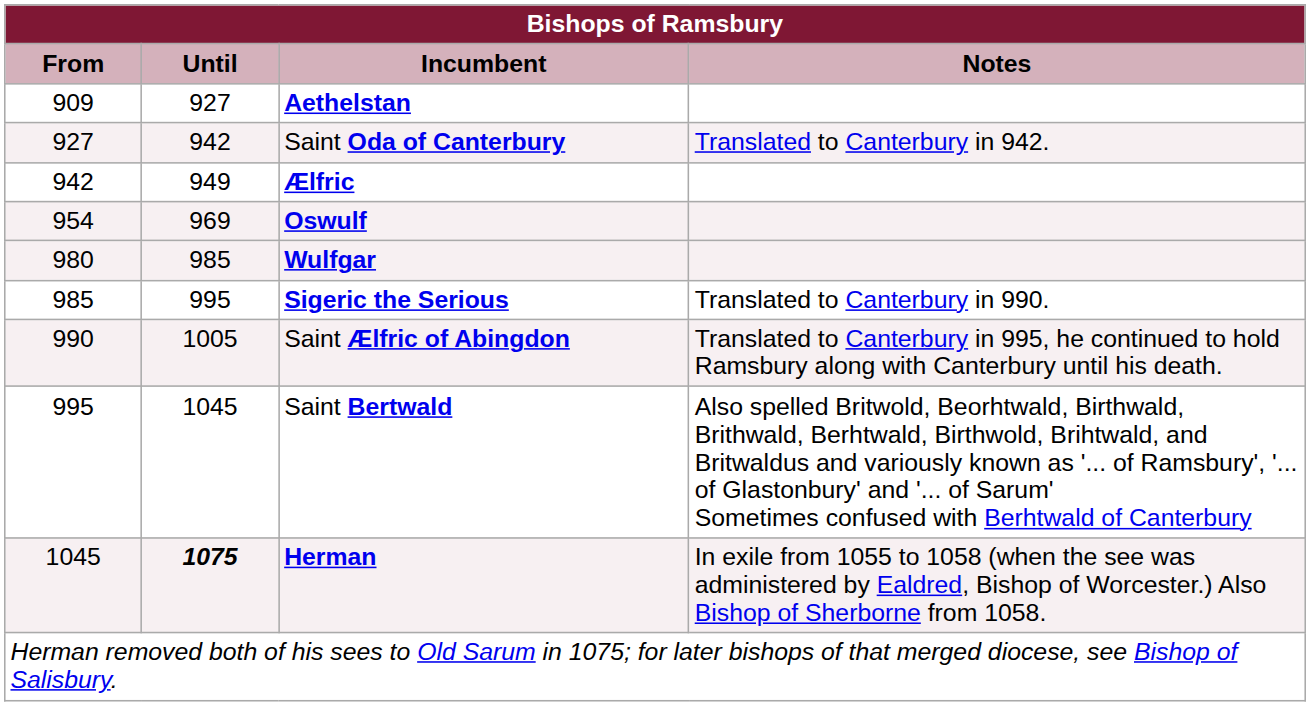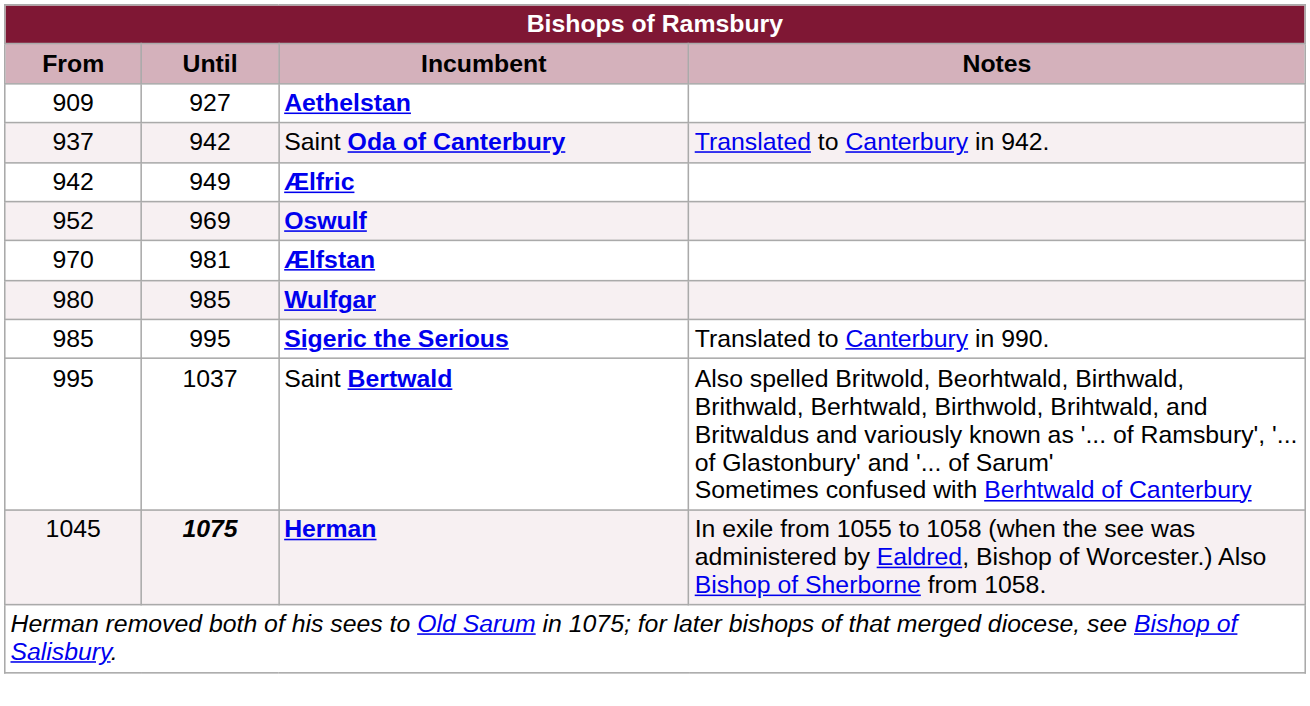 <table class="wikitable" style="width:95%;" border="1" cellpadding="2">
 <tr>
 <th colspan="4" style="background-color: #7F1734; color: white;">Bishops of Ramsbury</th>
 </tr>
 <tr>
 <th style="background-color: #D4B1BB; width: 10%;">From</th>
 <th style="background-color: #D4B1BB; width: 10%;">Until</th>
 <th style="background-color: #D4B1BB; width: 30%;">Incumbent</th>
 <th style="background-color: #D4B1BB; width: 45%;">Notes</th>
 </tr>
 <tr valign="top" style="background-color: white;">
 <td style="text-align: center;">909</td>
 <td style="text-align: center;">927</td>
 <td><strong><a href='#'>Aethelstan</a></strong></td>
 <td></td>
 </tr>
 <tr valign="top" style="background-color: #F7F0F2;">
-<td style="text-align: center;">927</td>
+<td style="text-align: center;">937</td>
 <td style="text-align: center;">942</td>
 <td>Saint <strong><a href='#'>Oda of Canterbury</a></strong></td>
 <td><a href='#'>Translated</a> to <a href='#'>Canterbury</a> in 942.</td>
 </tr>
 <tr valign="top" style="background-color: white;">
 <td style="text-align: center;">942</td>
 <td style="text-align: center;">949</td>
 <td><strong><a href='#'>Ælfric</a></strong></td>
 <td></td>
 </tr>
 <tr valign="top" style="background-color: #F7F0F2;">
-<td style="text-align: center;">954</td>
+<td style="text-align: center;">952</td>
 <td style="text-align: center;">969</td>
 <td><strong><a href='#'>Oswulf</a></strong></td>
+<td></td>
+</tr>
+<tr valign="top" style="background-color: white;">
+<td style="text-align: center;">970</td>
+<td style="text-align: center;">981</td>
+<td><strong><a href='#'>Ælfstan</a></strong></td>
 <td></td>
 </tr>
 <tr valign="top" style="background-color: #F7F0F2;">
 <td style="text-align: center;">980</td>
 <td style="text-align: center;">985</td>
 <td><strong><a href='#'>Wulfgar</a></strong></td>
 <td></td>
 </tr>
 <tr valign="top" style="background-color: white;">
 <td style="text-align: center;">985</td>
 <td style="text-align: center;">995</td>
 <td><strong><a href='#'>Sigeric the Serious</a></strong></td>
 <td>Translated to <a href='#'>Canterbury</a> in 990.</td>
 </tr>
-<tr valign="top" style="background-color: #F7F0F2;">
-<td style="text-align: center;">990</td>
-<td style="text-align: center;">1005</td>
-<td>Saint <strong><a href='#'>Ælfric of Abingdon</a></strong></td>
-<td>Translated to <a href='#'>Canterbury</a> in 995, he continued to hold Ramsbury along with Canterbury until his death.</td>
-</tr>
 <tr valign="top" style="background-color: white;">
 <td style="text-align: center;">995</td>
-<td style="text-align: center;">1045</td>
+<td style="text-align: center;">1037</td>
 <td>Saint <strong><a href='#'>Bertwald</a></strong></td>
 <td>Also spelled Britwold, Beorhtwald, Birthwald, Brithwald, Berhtwald, Birthwold, Brihtwald, and Britwaldus and variously known as '... of Ramsbury', '... of Glastonbury' and '... of Sarum' <br>Sometimes confused with <a href='#'>Berhtwald of Canterbury</a></td>
 </tr>
 <tr valign="top" style="background-color: #F7F0F2;">
 <td style="text-align: center;">1045</td>
 <td style="text-align: center;"><strong><em>1075</em></strong></td>
 <td><strong><a href='#'>Herman</a></strong></td>
 <td>In exile from 1055 to 1058 (when the see was administered by <a href='#'>Ealdred</a>, Bishop of Worcester.) Also <a href='#'>Bishop of Sherborne</a> from 1058.</td>
 </tr>
 <tr valign="top" style="background-color: white;">
 <td colspan="4"><em>Herman removed both of his sees to <a href='#'>Old Sarum</a> in 1075; for later bishops of that merged diocese, see <a href='#'>Bishop of Salisbury</a>.</em></td>
 </tr>
 </table>
